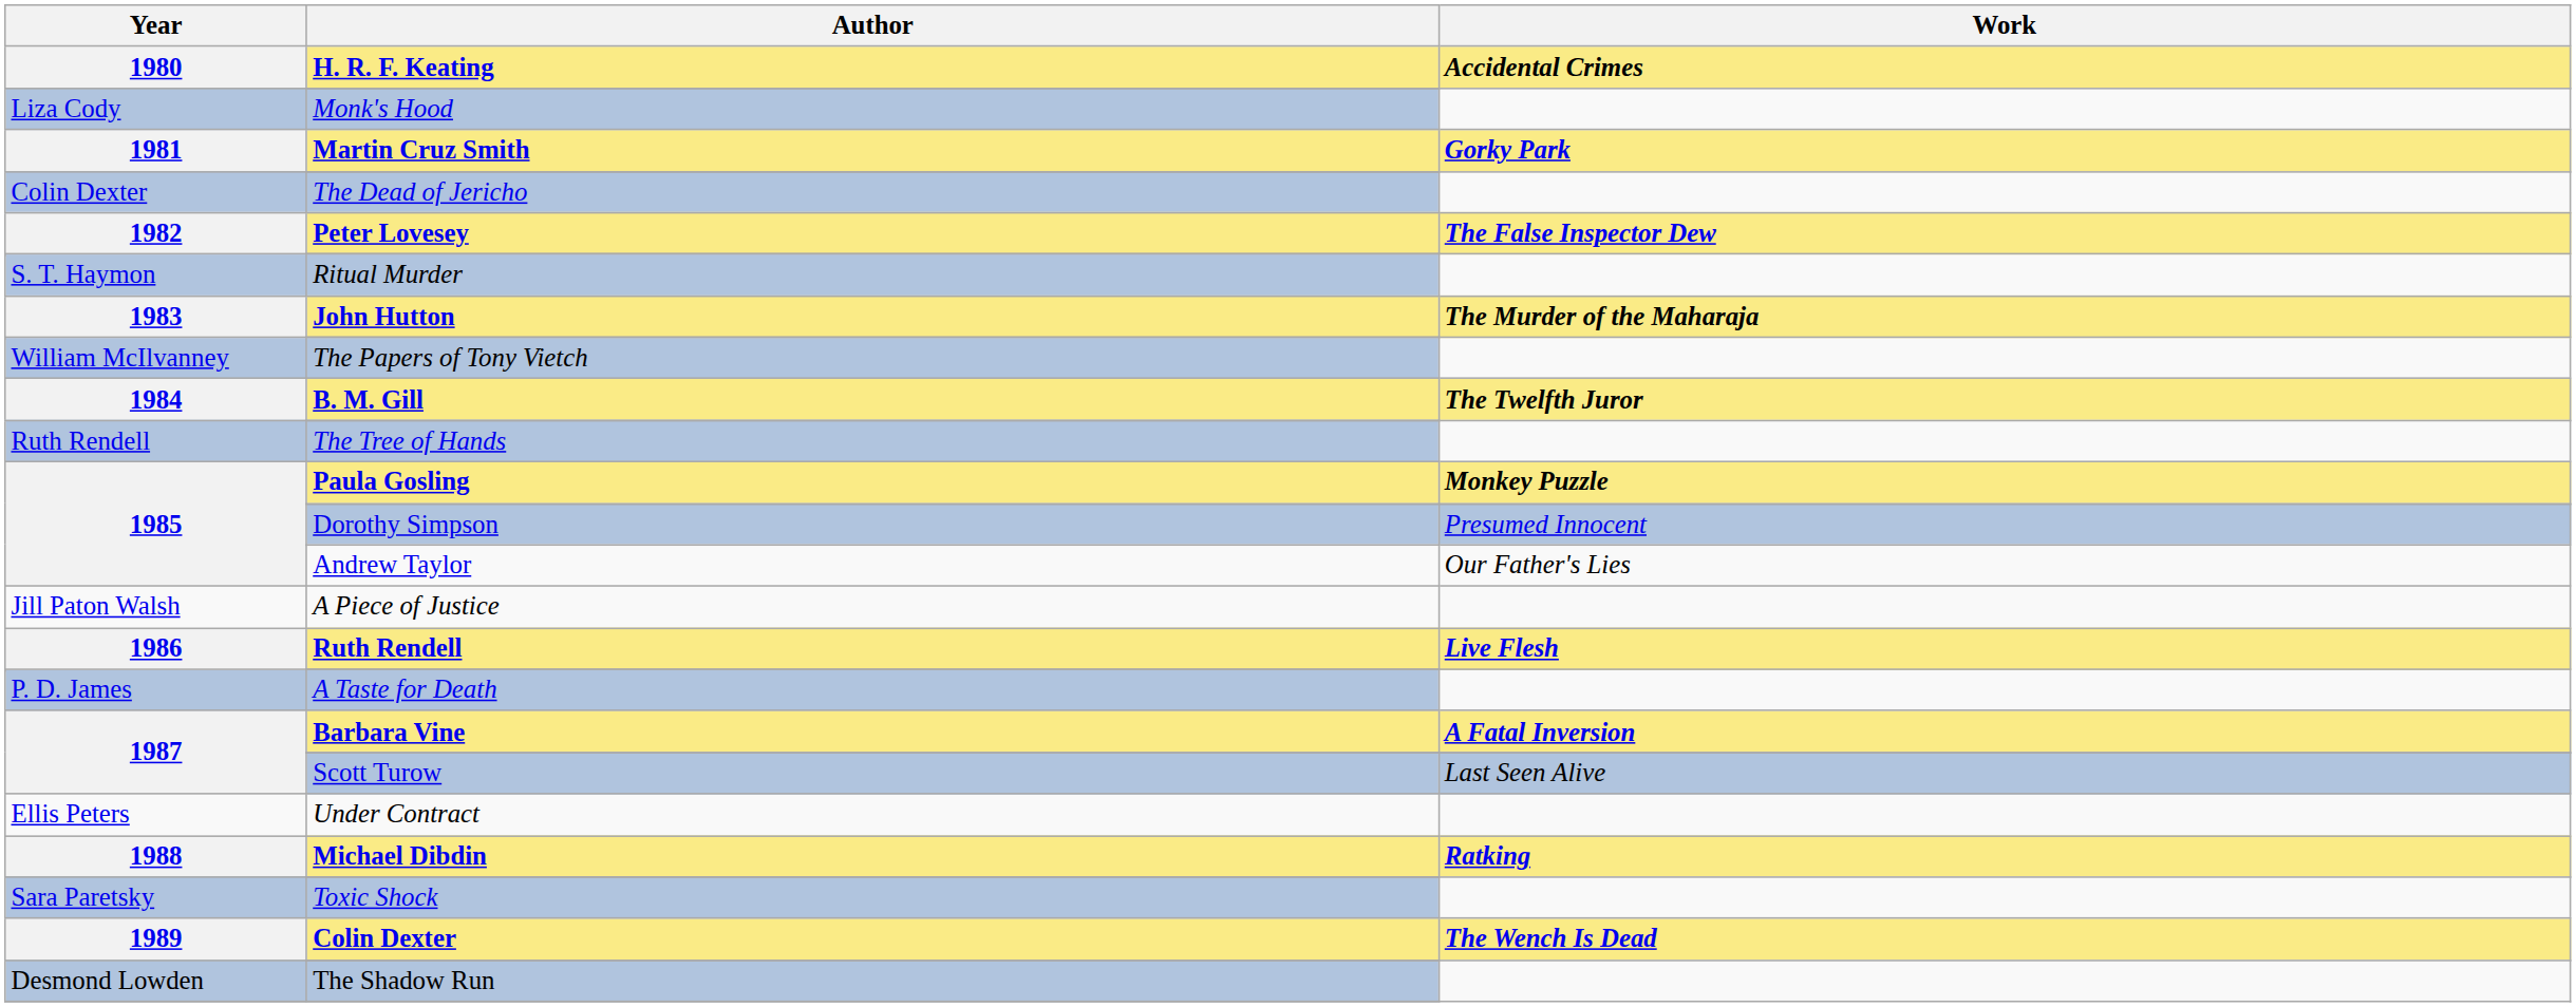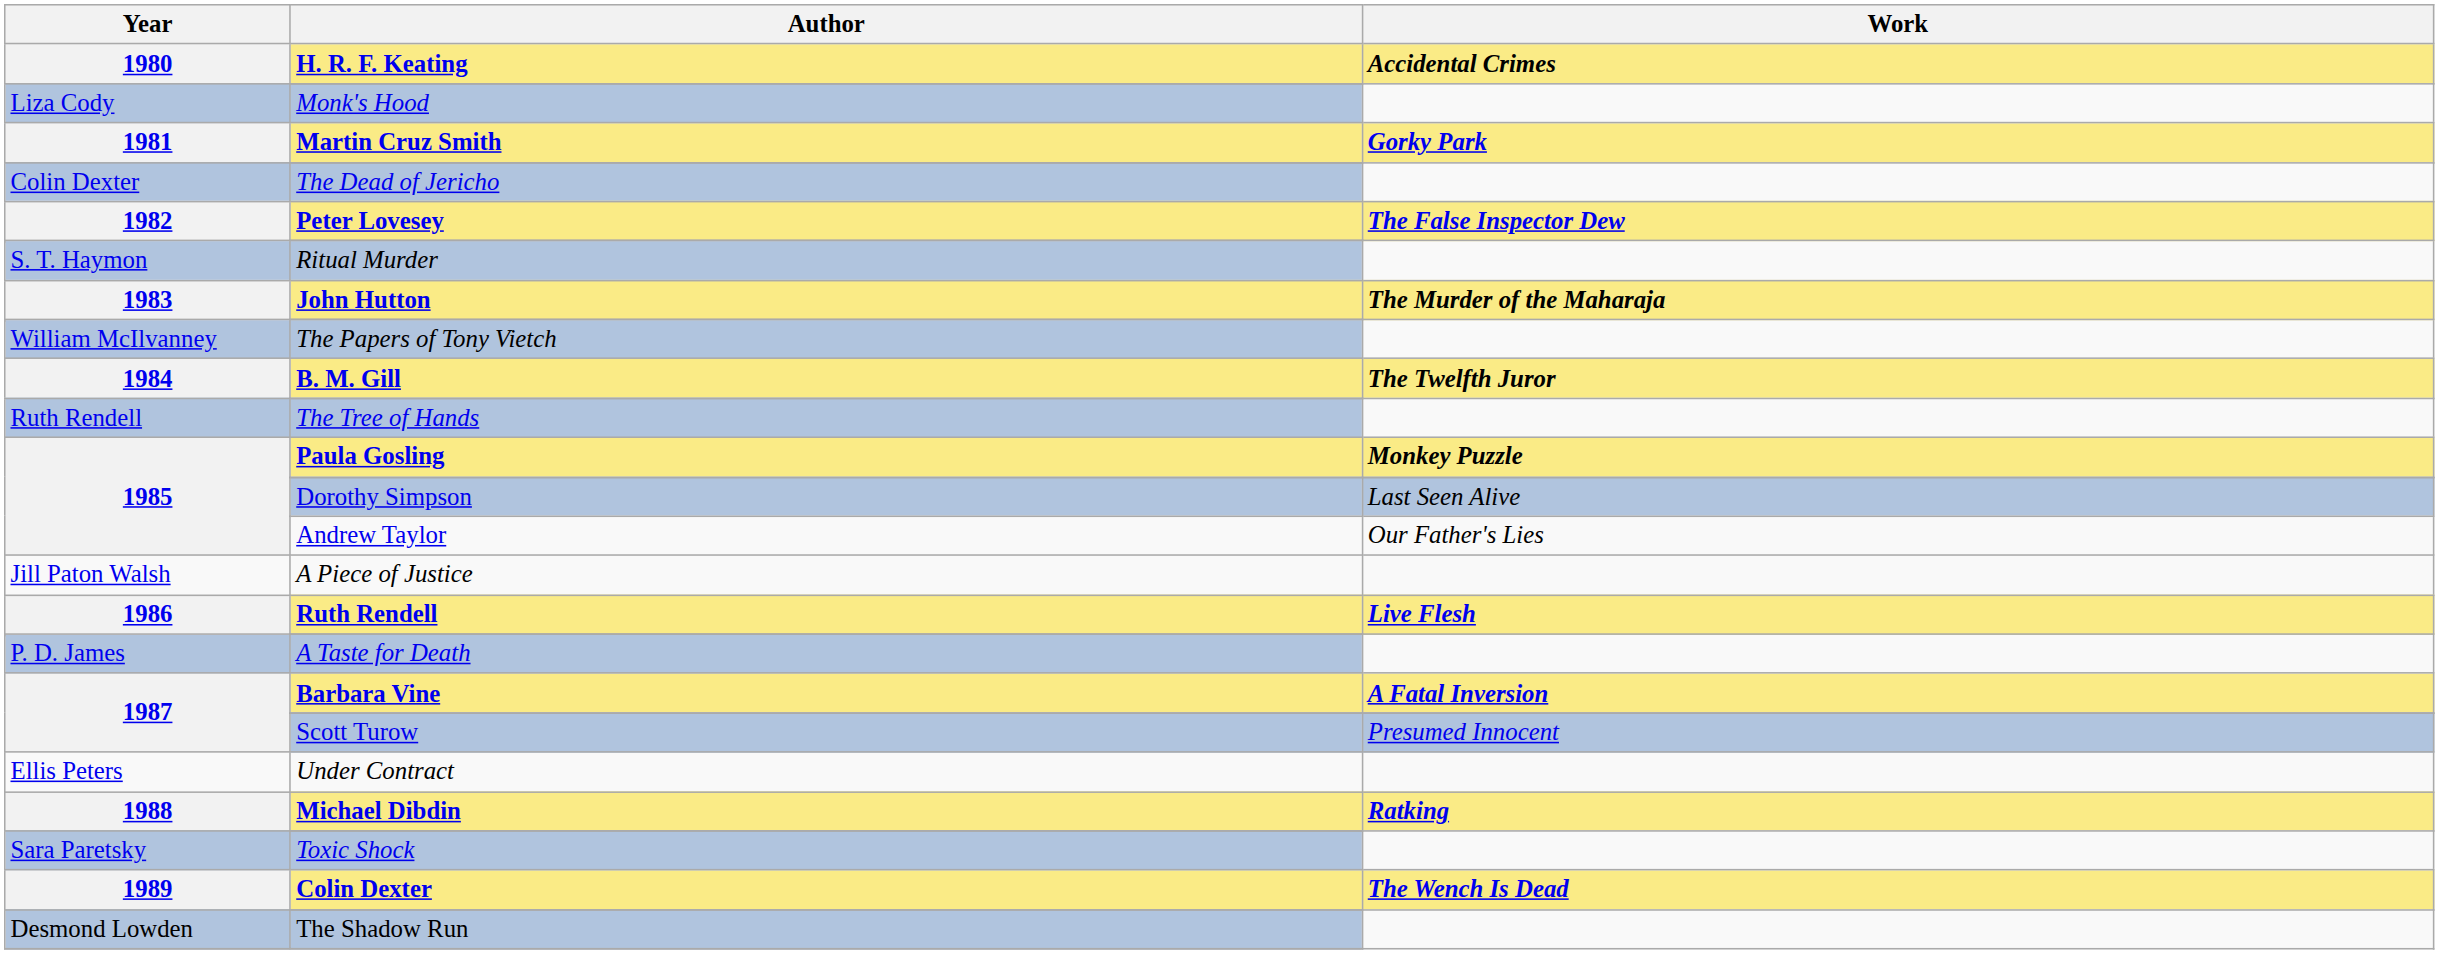 <table class="wikitable sortable" style="text-align:left;">
 <tr>
 <th scope="col" style="width:8%;">Year</th>
 <th scope="col" style="width:30%;">Author</th>
 <th scope="col" style="width:30%;">Work</th>
 </tr>
 <tr>
 <th scope="row" rowspan=2 style="text-align:center"><a href='#'>1980</a></th>
 <td style="background:#FAEB86;"><strong><a href='#'>H. R. F. Keating</a> </strong></td>
 <td style="background:#FAEB86;"><strong><em>Accidental Crimes</em></strong></td>
 </tr>
 <tr>
 </tr>
 <tr style="background:#B0C4DE;">
 <td><a href='#'>Liza Cody</a></td>
 <td><em><a href='#'>Monk's Hood</a></em></td>
 </tr>
 <tr>
 <th scope="row" rowspan=2 style="text-align:center"><a href='#'>1981</a></th>
 <td style="background:#FAEB86;"><strong><a href='#'>Martin Cruz Smith</a> </strong></td>
 <td style="background:#FAEB86;"><strong><em><a href='#'>Gorky Park</a></em></strong></td>
 </tr>
 <tr>
 </tr>
 <tr style="background:#B0C4DE;">
 <td><a href='#'>Colin Dexter</a></td>
 <td><em><a href='#'>The Dead of Jericho</a></em></td>
 </tr>
 <tr>
 <th scope="row" rowspan=2 style="text-align:center"><a href='#'>1982</a></th>
 <td style="background:#FAEB86;"><strong><a href='#'>Peter Lovesey</a> </strong></td>
 <td style="background:#FAEB86;"><strong><em><a href='#'>The False Inspector Dew</a></em></strong></td>
 </tr>
 <tr>
 </tr>
 <tr style="background:#B0C4DE;">
 <td><a href='#'>S. T. Haymon</a></td>
 <td><em>Ritual Murder</em></td>
 </tr>
 <tr>
 <th scope="row" rowspan=2 style="text-align:center"><a href='#'>1983</a></th>
 <td style="background:#FAEB86;"><strong><a href='#'>John Hutton</a> </strong></td>
 <td style="background:#FAEB86;"><strong><em>The Murder of the Maharaja</em></strong></td>
 </tr>
 <tr>
 </tr>
 <tr style="background:#B0C4DE;">
 <td><a href='#'>William McIlvanney</a></td>
 <td><em>The Papers of Tony Vietch</em></td>
 </tr>
 <tr>
 <th scope="row" rowspan=2 style="text-align:center"><a href='#'>1984</a></th>
 <td style="background:#FAEB86;"><strong><a href='#'>B. M. Gill</a> </strong></td>
 <td style="background:#FAEB86;"><strong><em>The Twelfth Juror</em></strong></td>
 </tr>
 <tr>
 </tr>
 <tr style="background:#B0C4DE;">
 <td><a href='#'>Ruth Rendell</a></td>
 <td><em><a href='#'>The Tree of Hands</a></em></td>
 </tr>
 <tr>
 <th scope="row" rowspan=4 style="text-align:center"><a href='#'>1985</a></th>
 <td style="background:#FAEB86;"><strong><a href='#'>Paula Gosling</a> </strong></td>
 <td style="background:#FAEB86;"><strong><em>Monkey Puzzle</em></strong></td>
 </tr>
 <tr>
 </tr>
 <tr style="background:#B0C4DE;">
 <td><a href='#'>Dorothy Simpson</a></td>
-<td><em><a href='#'>Presumed Innocent</a></em></td>
+<td><em>Last Seen Alive</em></td>
 </tr>
 <tr>
 <td><a href='#'>Andrew Taylor</a></td>
 <td><em>Our Father's Lies</em></td>
 </tr>
 <tr>
 <td><a href='#'>Jill Paton Walsh</a></td>
 <td><em>A Piece of Justice</em></td>
 </tr>
 <tr>
 <th scope="row" rowspan=2 style="text-align:center"><a href='#'>1986</a></th>
 <td style="background:#FAEB86;"><strong><a href='#'>Ruth Rendell</a> </strong></td>
 <td style="background:#FAEB86;"><strong><em><a href='#'>Live Flesh</a></em></strong></td>
 </tr>
 <tr>
 </tr>
 <tr style="background:#B0C4DE;">
 <td><a href='#'>P. D. James</a></td>
 <td><em><a href='#'>A Taste for Death</a></em></td>
 </tr>
 <tr>
 <th scope="row" rowspan=3 style="text-align:center"><a href='#'>1987</a></th>
 <td style="background:#FAEB86;"><strong><a href='#'>Barbara Vine</a> </strong></td>
 <td style="background:#FAEB86;"><strong><em><a href='#'>A Fatal Inversion</a></em></strong></td>
 </tr>
 <tr>
 </tr>
 <tr style="background:#B0C4DE;">
 <td><a href='#'>Scott Turow</a></td>
-<td><em>Last Seen Alive</em></td>
+<td><em><a href='#'>Presumed Innocent</a></em></td>
 </tr>
 <tr>
 <td><a href='#'>Ellis Peters</a></td>
 <td><em>Under Contract</em></td>
 </tr>
 <tr>
 <th scope="row" rowspan=2 style="text-align:center"><a href='#'>1988</a></th>
 <td style="background:#FAEB86;"><strong><a href='#'>Michael Dibdin</a> </strong></td>
 <td style="background:#FAEB86;"><strong><em><a href='#'>Ratking</a></em></strong></td>
 </tr>
 <tr>
 </tr>
 <tr style="background:#B0C4DE;">
 <td><a href='#'>Sara Paretsky</a></td>
 <td><em><a href='#'>Toxic Shock</a></em></td>
 </tr>
 <tr>
 <th scope="row" rowspan=2 style="text-align:center"><a href='#'>1989</a></th>
 <td style="background:#FAEB86;"><strong><a href='#'>Colin Dexter</a> </strong></td>
 <td style="background:#FAEB86;"><strong><em><a href='#'>The Wench Is Dead</a></em></strong></td>
 </tr>
 <tr>
 </tr>
 <tr style="background:#B0C4DE;">
 <td>Desmond Lowden</td>
 <td>The Shadow Run</td>
 </tr>
 <tr>
 </tr>
 </table>
